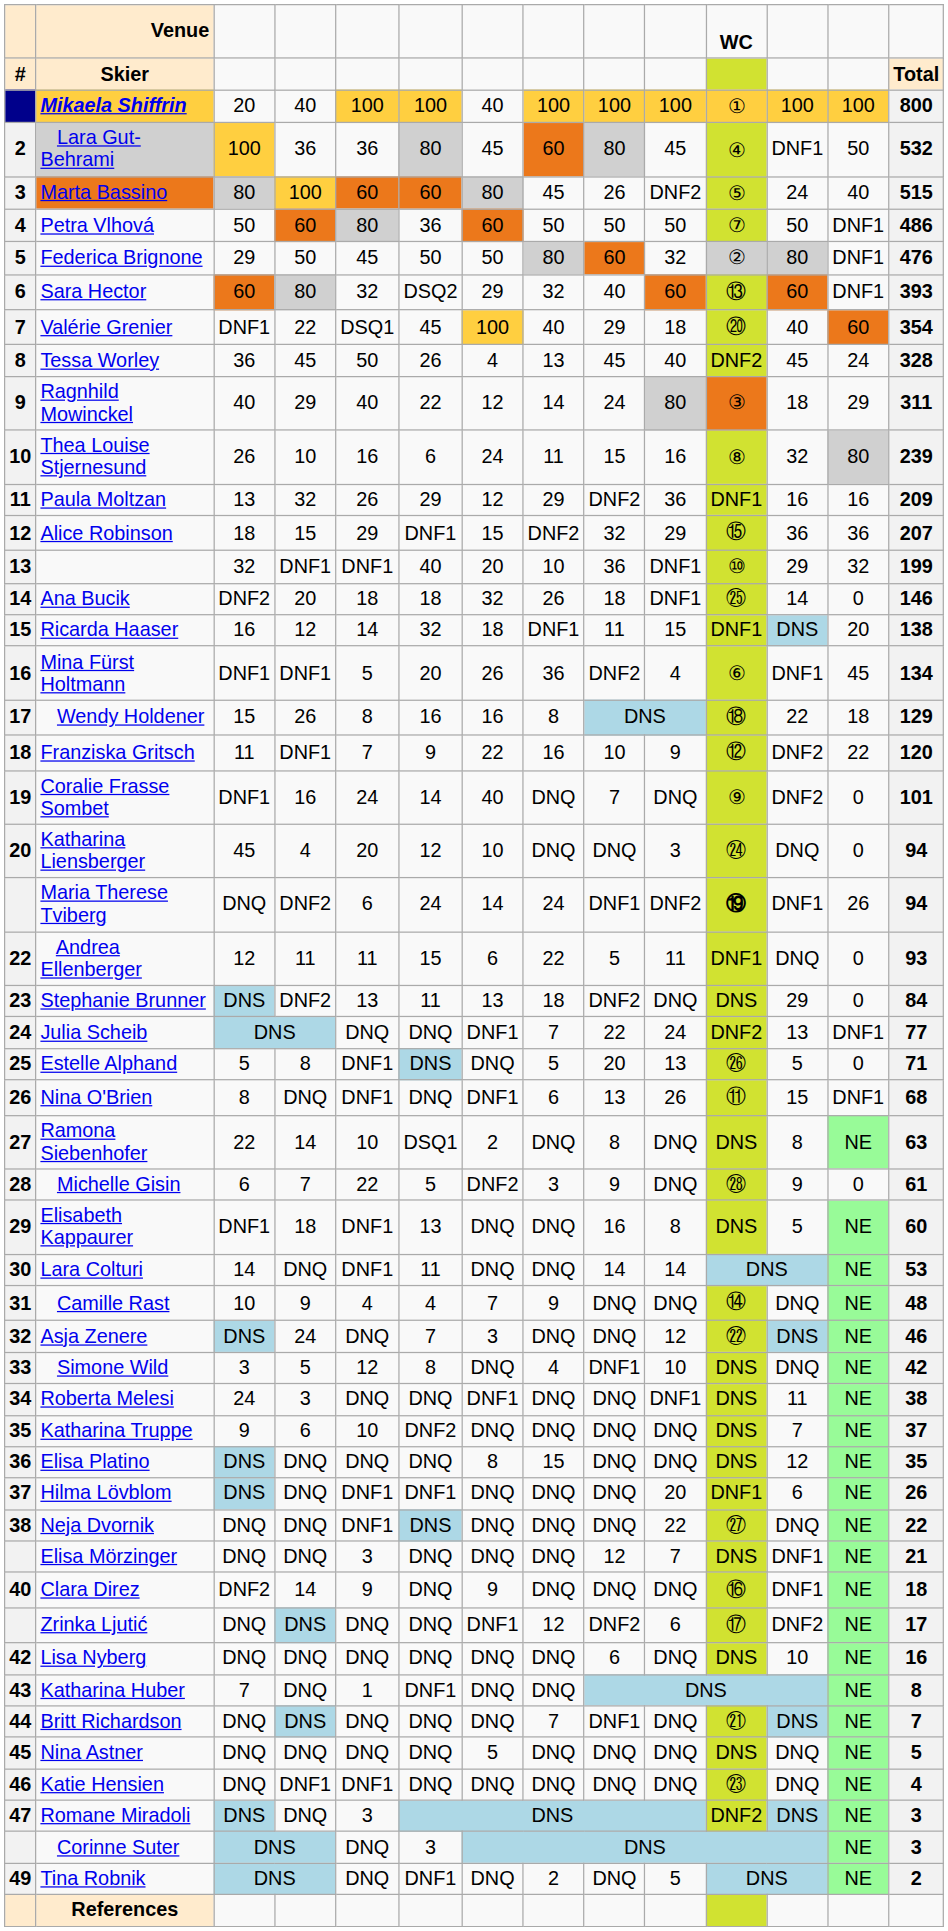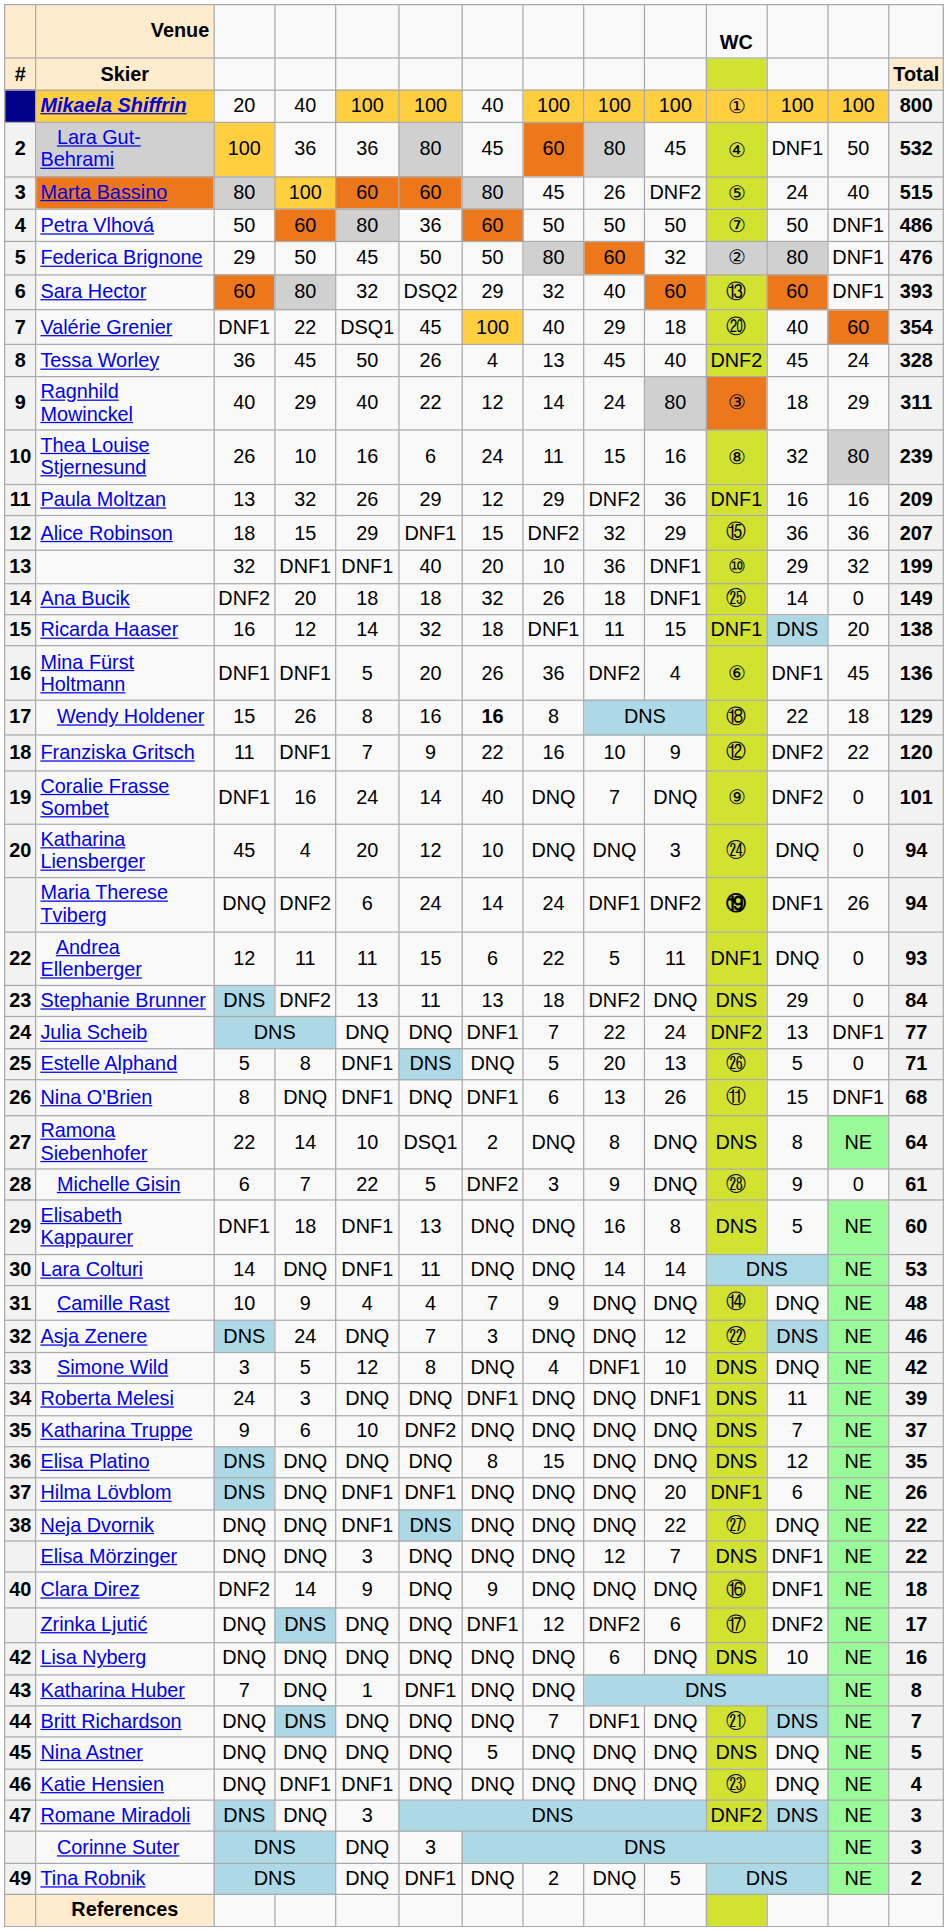 <table class="wikitable" width=60% style="font-size:100%; text-align:center;">
 <tr>
 <td bgcolor=ffebcd></td>
 <td align=right bgcolor=ffebcd><strong>Venue</strong></td>
 <td></td>
 <td></td>
 <td></td>
 <td></td>
 <td></td>
 <td></td>
 <td></td>
 <td></td>
 <td><br><strong>WC</strong></td>
 <td></td>
 <td></td>
 </tr>
 <tr>
 <td bgcolor=ffebcd><strong>#</strong></td>
 <td bgcolor=ffebcd><strong>Skier</strong></td>
 <td></td>
 <td></td>
 <td></td>
 <td></td>
 <td></td>
 <td></td>
 <td></td>
 <td></td>
 <td bgcolor=d1e231></td>
 <td></td>
 <td></td>
 <td bgcolor=ffebcd><strong>Total</strong></td>
 </tr>
 <tr>
 <td bgcolor=darkblue></td>
 <td align=left bgcolor=ffcf40> <strong><em><a href='#'>Mikaela Shiffrin</a></em></strong></td>
 <td>20</td>
 <td>40</td>
 <td bgcolor=ffcf40>100</td>
 <td bgcolor=ffcf40>100</td>
 <td>40</td>
 <td bgcolor=ffcf40>100</td>
 <td bgcolor=ffcf40>100</td>
 <td bgcolor=ffcf40>100</td>
 <td bgcolor=ffcf40>①</td>
 <td bgcolor=ffcf40>100</td>
 <td bgcolor=ffcf40>100</td>
 <th>800</th>
 </tr>
 <tr>
 <th>2</th>
 <td align=left bgcolor=d0d0d0>   <a href='#'>Lara Gut-Behrami</a></td>
 <td bgcolor=ffcf40>100</td>
 <td>36</td>
 <td>36</td>
 <td bgcolor=d0d0d0>80</td>
 <td>45</td>
 <td bgcolor=ec781b>60</td>
 <td bgcolor=d0d0d0>80</td>
 <td>45</td>
 <td bgcolor=d1e231>④</td>
 <td>DNF1</td>
 <td>50</td>
 <th>532</th>
 </tr>
 <tr>
 <th>3</th>
 <td align=left bgcolor=ec781b> <a href='#'>Marta Bassino</a></td>
 <td bgcolor=d0d0d0>80</td>
 <td bgcolor=ffcf40>100</td>
 <td bgcolor=ec781b>60</td>
 <td bgcolor=ec781b>60</td>
 <td bgcolor=d0d0d0>80</td>
 <td>45</td>
 <td>26</td>
 <td>DNF2</td>
 <td bgcolor=d1e231>⑤</td>
 <td>24</td>
 <td>40</td>
 <th>515</th>
 </tr>
 <tr>
 <th>4</th>
 <td align=left> <a href='#'>Petra Vlhová</a></td>
 <td>50</td>
 <td bgcolor=ec781b>60</td>
 <td bgcolor=d0d0d0>80</td>
 <td>36</td>
 <td bgcolor=ec781b>60</td>
 <td>50</td>
 <td>50</td>
 <td>50</td>
 <td bgcolor=d1e231>⑦</td>
 <td>50</td>
 <td>DNF1</td>
 <th>486</th>
 </tr>
 <tr>
 <th>5</th>
 <td align=left> <a href='#'>Federica Brignone</a></td>
 <td>29</td>
 <td>50</td>
 <td>45</td>
 <td>50</td>
 <td>50</td>
 <td bgcolor=d0d0d0>80</td>
 <td bgcolor=ec781b>60</td>
 <td>32</td>
 <td bgcolor=d0d0d0>②</td>
 <td bgcolor=d0d0d0>80</td>
 <td>DNF1</td>
 <th>476</th>
 </tr>
 <tr>
 <th>6</th>
 <td align=left> <a href='#'>Sara Hector</a></td>
 <td bgcolor=ec781b>60</td>
 <td bgcolor=d0d0d0>80</td>
 <td>32</td>
 <td>DSQ2</td>
 <td>29</td>
 <td>32</td>
 <td>40</td>
 <td bgcolor=ec781b>60</td>
 <td bgcolor=d1e231>⑬</td>
 <td bgcolor=ec781b>60</td>
 <td>DNF1</td>
 <th>393</th>
 </tr>
 <tr>
 <th>7</th>
 <td align=left> <a href='#'>Valérie Grenier</a></td>
 <td>DNF1</td>
 <td>22</td>
 <td>DSQ1</td>
 <td>45</td>
 <td bgcolor=ffcf40>100</td>
 <td>40</td>
 <td>29</td>
 <td>18</td>
 <td bgcolor=d1e231>⑳</td>
 <td>40</td>
 <td bgcolor=ec781b>60</td>
 <th>354</th>
 </tr>
 <tr>
 <th>8</th>
 <td align=left> <a href='#'>Tessa Worley</a></td>
 <td>36</td>
 <td>45</td>
 <td>50</td>
 <td>26</td>
 <td>4</td>
 <td>13</td>
 <td>45</td>
 <td>40</td>
 <td bgcolor=d1e231>DNF2</td>
 <td>45</td>
 <td>24</td>
 <th>328</th>
 </tr>
 <tr>
 <th>9</th>
 <td align=left> <a href='#'>Ragnhild Mowinckel</a></td>
 <td>40</td>
 <td>29</td>
 <td>40</td>
 <td>22</td>
 <td>12</td>
 <td>14</td>
 <td>24</td>
 <td bgcolor=d0d0d0>80</td>
 <td bgcolor=ec781b>③</td>
 <td>18</td>
 <td>29</td>
 <th>311</th>
 </tr>
 <tr>
 <th>10</th>
 <td align=left> <a href='#'>Thea Louise Stjernesund</a></td>
 <td>26</td>
 <td>10</td>
 <td>16</td>
 <td>6</td>
 <td>24</td>
 <td>11</td>
 <td>15</td>
 <td>16</td>
 <td bgcolor=d1e231>⑧</td>
 <td>32</td>
 <td bgcolor=d0d0d0>80</td>
 <th>239</th>
 </tr>
 <tr>
 <th>11</th>
 <td align=left> <a href='#'>Paula Moltzan</a></td>
 <td>13</td>
 <td>32</td>
 <td>26</td>
 <td>29</td>
 <td>12</td>
 <td>29</td>
 <td>DNF2</td>
 <td>36</td>
 <td bgcolor=d1e231>DNF1</td>
 <td>16</td>
 <td>16</td>
 <th>209</th>
 </tr>
 <tr>
 <th>12</th>
 <td align=left> <a href='#'>Alice Robinson</a></td>
 <td>18</td>
 <td>15</td>
 <td>29</td>
 <td>DNF1</td>
 <td>15</td>
 <td>DNF2</td>
 <td>32</td>
 <td>29</td>
 <td bgcolor=d1e231>⑮</td>
 <td>36</td>
 <td>36</td>
 <th>207</th>
 </tr>
 <tr>
 <th>13</th>
 <td align=left></td>
 <td>32</td>
 <td>DNF1</td>
 <td>DNF1</td>
 <td>40</td>
 <td>20</td>
 <td>10</td>
 <td>36</td>
 <td>DNF1</td>
 <td bgcolor=d1e231>⑩</td>
 <td>29</td>
 <td>32</td>
 <th>199</th>
 </tr>
 <tr>
 <th>14</th>
 <td align=left> <a href='#'>Ana Bucik</a></td>
 <td>DNF2</td>
 <td>20</td>
 <td>18</td>
 <td>18</td>
 <td>32</td>
 <td>26</td>
 <td>18</td>
 <td>DNF1</td>
 <td bgcolor=d1e231>㉕</td>
 <td>14</td>
 <td>0</td>
-<th>146</th>
+<th>149</th>
 </tr>
 <tr>
 <th>15</th>
 <td align=left> <a href='#'>Ricarda Haaser</a></td>
 <td>16</td>
 <td>12</td>
 <td>14</td>
 <td>32</td>
 <td>18</td>
 <td>DNF1</td>
 <td>11</td>
 <td>15</td>
 <td bgcolor=d1e231>DNF1</td>
 <td bgcolor=add8e6>DNS</td>
 <td>20</td>
 <th>138</th>
 </tr>
 <tr>
 <th>16</th>
 <td align=left> <a href='#'>Mina Fürst Holtmann</a></td>
 <td>DNF1</td>
 <td>DNF1</td>
 <td>5</td>
 <td>20</td>
 <td>26</td>
 <td>36</td>
 <td>DNF2</td>
 <td>4</td>
 <td bgcolor=d1e231>⑥</td>
 <td>DNF1</td>
 <td>45</td>
-<th>134</th>
+<th>136</th>
 </tr>
 <tr>
 <th>17</th>
 <td align=left>   <a href='#'>Wendy Holdener</a></td>
 <td>15</td>
 <td>26</td>
 <td>8</td>
 <td>16</td>
-<td>16</td>
+<td><strong>16</strong></td>
 <td>8</td>
 <td colspan=2 bgcolor=add8e6>DNS</td>
 <td bgcolor=d1e231>⑱</td>
 <td>22</td>
 <td>18</td>
 <th>129</th>
 </tr>
 <tr>
 <th>18</th>
 <td align=left> <a href='#'>Franziska Gritsch</a></td>
 <td>11</td>
 <td>DNF1</td>
 <td>7</td>
 <td>9</td>
 <td>22</td>
 <td>16</td>
 <td>10</td>
 <td>9</td>
 <td bgcolor=d1e231>⑫</td>
 <td>DNF2</td>
 <td>22</td>
 <th>120</th>
 </tr>
 <tr>
 <th>19</th>
 <td align=left> <a href='#'>Coralie Frasse Sombet</a></td>
 <td>DNF1</td>
 <td>16</td>
 <td>24</td>
 <td>14</td>
 <td>40</td>
 <td>DNQ</td>
 <td>7</td>
 <td>DNQ</td>
 <td bgcolor=d1e231>⑨</td>
 <td>DNF2</td>
 <td>0</td>
 <th>101</th>
 </tr>
 <tr>
 <th>20</th>
 <td align=left> <a href='#'>Katharina Liensberger</a></td>
 <td>45</td>
 <td>4</td>
 <td>20</td>
 <td>12</td>
 <td>10</td>
 <td>DNQ</td>
 <td>DNQ</td>
 <td>3</td>
 <td bgcolor=d1e231>㉔</td>
 <td>DNQ</td>
 <td>0</td>
 <th>94</th>
 </tr>
 <tr>
 <th></th>
 <td align=left> <a href='#'>Maria Therese Tviberg</a></td>
 <td>DNQ</td>
 <td>DNF2</td>
 <td>6</td>
 <td>24</td>
 <td>14</td>
 <td>24</td>
 <td>DNF1</td>
 <td>DNF2</td>
 <td bgcolor=d1e231><strong>⑲</strong></td>
 <td>DNF1</td>
 <td>26</td>
 <th>94</th>
 </tr>
 <tr>
 <th>22</th>
 <td align=left>   <a href='#'>Andrea Ellenberger</a></td>
 <td>12</td>
 <td>11</td>
 <td>11</td>
 <td>15</td>
 <td>6</td>
 <td>22</td>
 <td>5</td>
 <td>11</td>
 <td bgcolor=d1e231>DNF1</td>
 <td>DNQ</td>
 <td>0</td>
 <th>93</th>
 </tr>
 <tr>
 <th>23</th>
 <td align=left> <a href='#'>Stephanie Brunner</a></td>
 <td bgcolor=add8e6>DNS</td>
 <td>DNF2</td>
 <td>13</td>
 <td>11</td>
 <td>13</td>
 <td>18</td>
 <td>DNF2</td>
 <td>DNQ</td>
 <td bgcolor=d1e231>DNS</td>
 <td>29</td>
 <td>0</td>
 <th>84</th>
 </tr>
 <tr>
 <th>24</th>
 <td align=left> <a href='#'>Julia Scheib</a></td>
 <td colspan=2 bgcolor=add8e6>DNS</td>
 <td>DNQ</td>
 <td>DNQ</td>
 <td>DNF1</td>
 <td>7</td>
 <td>22</td>
 <td>24</td>
 <td bgcolor=d1e231>DNF2</td>
 <td>13</td>
 <td>DNF1</td>
 <th>77</th>
 </tr>
 <tr>
 <th>25</th>
 <td align=left> <a href='#'>Estelle Alphand</a></td>
 <td>5</td>
 <td>8</td>
 <td>DNF1</td>
 <td bgcolor=add8e6>DNS</td>
 <td>DNQ</td>
 <td>5</td>
 <td>20</td>
 <td>13</td>
 <td bgcolor=d1e231>㉖</td>
 <td>5</td>
 <td>0</td>
 <th>71</th>
 </tr>
 <tr>
 <th>26</th>
 <td align=left> <a href='#'>Nina O'Brien</a></td>
 <td>8</td>
 <td>DNQ</td>
 <td>DNF1</td>
 <td>DNQ</td>
 <td>DNF1</td>
 <td>6</td>
 <td>13</td>
 <td>26</td>
 <td bgcolor=d1e231>⑪</td>
 <td>15</td>
 <td>DNF1</td>
 <th>68</th>
 </tr>
 <tr>
 <th>27</th>
 <td align=left> <a href='#'>Ramona Siebenhofer</a></td>
 <td>22</td>
 <td>14</td>
 <td>10</td>
 <td>DSQ1</td>
 <td>2</td>
 <td>DNQ</td>
 <td>8</td>
 <td>DNQ</td>
 <td bgcolor=d1e231>DNS</td>
 <td>8</td>
 <td bgcolor=palegreen>NE</td>
-<th>63</th>
+<th>64</th>
 </tr>
 <tr>
 <th>28</th>
 <td align=left>   <a href='#'>Michelle Gisin</a></td>
 <td>6</td>
 <td>7</td>
 <td>22</td>
 <td>5</td>
 <td>DNF2</td>
 <td>3</td>
 <td>9</td>
 <td>DNQ</td>
 <td bgcolor=d1e231>㉘</td>
 <td>9</td>
 <td>0</td>
 <th>61</th>
 </tr>
 <tr>
 <th>29</th>
 <td align=left> <a href='#'>Elisabeth Kappaurer</a></td>
 <td>DNF1</td>
 <td>18</td>
 <td>DNF1</td>
 <td>13</td>
 <td>DNQ</td>
 <td>DNQ</td>
 <td>16</td>
 <td>8</td>
 <td bgcolor=d1e231>DNS</td>
 <td>5</td>
 <td bgcolor=palegreen>NE</td>
 <th>60</th>
 </tr>
 <tr>
 <th>30</th>
 <td align=left> <a href='#'>Lara Colturi</a></td>
 <td>14</td>
 <td>DNQ</td>
 <td>DNF1</td>
 <td>11</td>
 <td>DNQ</td>
 <td>DNQ</td>
 <td>14</td>
 <td>14</td>
 <td colspan=2 bgcolor=add8e6>DNS</td>
 <td bgcolor=palegreen>NE</td>
 <th>53</th>
 </tr>
 <tr>
 <th>31</th>
 <td align=left>   <a href='#'>Camille Rast</a></td>
 <td>10</td>
 <td>9</td>
 <td>4</td>
 <td>4</td>
 <td>7</td>
 <td>9</td>
 <td>DNQ</td>
 <td>DNQ</td>
 <td bgcolor=d1e231>⑭</td>
 <td>DNQ</td>
 <td bgcolor=palegreen>NE</td>
 <th>48</th>
 </tr>
 <tr>
 <th>32</th>
 <td align=left> <a href='#'>Asja Zenere</a></td>
 <td bgcolor=add8e6>DNS</td>
 <td>24</td>
 <td>DNQ</td>
 <td>7</td>
 <td>3</td>
 <td>DNQ</td>
 <td>DNQ</td>
 <td>12</td>
 <td bgcolor=d1e231>㉒</td>
 <td bgcolor=add8e6>DNS</td>
 <td bgcolor=palegreen>NE</td>
 <th>46</th>
 </tr>
 <tr>
 <th>33</th>
 <td align=left>   <a href='#'>Simone Wild</a></td>
 <td>3</td>
 <td>5</td>
 <td>12</td>
 <td>8</td>
 <td>DNQ</td>
 <td>4</td>
 <td>DNF1</td>
 <td>10</td>
 <td bgcolor=d1e231>DNS</td>
 <td>DNQ</td>
 <td bgcolor=palegreen>NE</td>
 <th>42</th>
 </tr>
 <tr>
 <th>34</th>
 <td align=left> <a href='#'>Roberta Melesi</a></td>
 <td>24</td>
 <td>3</td>
 <td>DNQ</td>
 <td>DNQ</td>
 <td>DNF1</td>
 <td>DNQ</td>
 <td>DNQ</td>
 <td>DNF1</td>
 <td bgcolor=d1e231>DNS</td>
 <td>11</td>
 <td bgcolor=palegreen>NE</td>
-<th>38</th>
+<th>39</th>
 </tr>
 <tr>
 <th>35</th>
 <td align=left> <a href='#'>Katharina Truppe</a></td>
 <td>9</td>
 <td>6</td>
 <td>10</td>
 <td>DNF2</td>
 <td>DNQ</td>
 <td>DNQ</td>
 <td>DNQ</td>
 <td>DNQ</td>
 <td bgcolor=d1e231>DNS</td>
 <td>7</td>
 <td bgcolor=palegreen>NE</td>
 <th>37</th>
 </tr>
 <tr>
 <th>36</th>
 <td align=left> <a href='#'>Elisa Platino</a></td>
 <td bgcolor=add8e6>DNS</td>
 <td>DNQ</td>
 <td>DNQ</td>
 <td>DNQ</td>
 <td>8</td>
 <td>15</td>
 <td>DNQ</td>
 <td>DNQ</td>
 <td bgcolor=d1e231>DNS</td>
 <td>12</td>
 <td bgcolor=palegreen>NE</td>
 <th>35</th>
 </tr>
 <tr>
 <th>37</th>
 <td align=left> <a href='#'>Hilma Lövblom</a></td>
 <td bgcolor=add8e6>DNS</td>
 <td>DNQ</td>
 <td>DNF1</td>
 <td>DNF1</td>
 <td>DNQ</td>
 <td>DNQ</td>
 <td>DNQ</td>
 <td>20</td>
 <td bgcolor=d1e231>DNF1</td>
 <td>6</td>
 <td bgcolor=palegreen>NE</td>
 <th>26</th>
 </tr>
 <tr>
 <th>38</th>
 <td align=left> <a href='#'>Neja Dvornik</a></td>
 <td>DNQ</td>
 <td>DNQ</td>
 <td>DNF1</td>
 <td bgcolor=add8e6>DNS</td>
 <td>DNQ</td>
 <td>DNQ</td>
 <td>DNQ</td>
 <td>22</td>
 <td bgcolor=d1e231>㉗</td>
 <td>DNQ</td>
 <td bgcolor=palegreen>NE</td>
 <th>22</th>
 </tr>
 <tr>
 <th></th>
 <td align=left> <a href='#'>Elisa Mörzinger</a></td>
 <td>DNQ</td>
 <td>DNQ</td>
 <td>3</td>
 <td>DNQ</td>
 <td>DNQ</td>
 <td>DNQ</td>
 <td>12</td>
 <td>7</td>
 <td bgcolor=d1e231>DNS</td>
 <td>DNF1</td>
 <td bgcolor=palegreen>NE</td>
-<th>21</th>
+<th>22</th>
 </tr>
 <tr>
 <th>40</th>
 <td align=left> <a href='#'>Clara Direz</a></td>
 <td>DNF2</td>
 <td>14</td>
 <td>9</td>
 <td>DNQ</td>
 <td>9</td>
 <td>DNQ</td>
 <td>DNQ</td>
 <td>DNQ</td>
 <td bgcolor=d1e231>⑯</td>
 <td>DNF1</td>
 <td bgcolor=palegreen>NE</td>
 <th>18</th>
 </tr>
 <tr>
 <th></th>
 <td align=left> <a href='#'>Zrinka Ljutić</a></td>
 <td>DNQ</td>
 <td bgcolor=add8e6>DNS</td>
 <td>DNQ</td>
 <td>DNQ</td>
 <td>DNF1</td>
 <td>12</td>
 <td>DNF2</td>
 <td>6</td>
 <td bgcolor=d1e231>⑰</td>
 <td>DNF2</td>
 <td bgcolor=palegreen>NE</td>
 <th>17</th>
 </tr>
 <tr>
 <th>42</th>
 <td align=left> <a href='#'>Lisa Nyberg</a></td>
 <td>DNQ</td>
 <td>DNQ</td>
 <td>DNQ</td>
 <td>DNQ</td>
 <td>DNQ</td>
 <td>DNQ</td>
 <td>6</td>
 <td>DNQ</td>
 <td bgcolor=d1e231>DNS</td>
 <td>10</td>
 <td bgcolor=palegreen>NE</td>
 <th>16</th>
 </tr>
 <tr>
 <th>43</th>
 <td align=left> <a href='#'>Katharina Huber</a></td>
 <td>7</td>
 <td>DNQ</td>
 <td>1</td>
 <td>DNF1</td>
 <td>DNQ</td>
 <td>DNQ</td>
 <td colspan=4 bgcolor=add8e6>DNS</td>
 <td bgcolor=palegreen>NE</td>
 <th>8</th>
 </tr>
 <tr>
 <th>44</th>
 <td align=left> <a href='#'>Britt Richardson</a></td>
 <td>DNQ</td>
 <td bgcolor=add8e6>DNS</td>
 <td>DNQ</td>
 <td>DNQ</td>
 <td>DNQ</td>
 <td>7</td>
 <td>DNF1</td>
 <td>DNQ</td>
 <td bgcolor=d1e231>㉑</td>
 <td bgcolor=add8e6>DNS</td>
 <td bgcolor=palegreen>NE</td>
 <th>7</th>
 </tr>
 <tr>
 <th>45</th>
 <td align=left> <a href='#'>Nina Astner</a></td>
 <td>DNQ</td>
 <td>DNQ</td>
 <td>DNQ</td>
 <td>DNQ</td>
 <td>5</td>
 <td>DNQ</td>
 <td>DNQ</td>
 <td>DNQ</td>
 <td bgcolor=d1e231>DNS</td>
 <td>DNQ</td>
 <td bgcolor=palegreen>NE</td>
 <th>5</th>
 </tr>
 <tr>
 <th>46</th>
 <td align=left> <a href='#'>Katie Hensien</a></td>
 <td>DNQ</td>
 <td>DNF1</td>
 <td>DNF1</td>
 <td>DNQ</td>
 <td>DNQ</td>
 <td>DNQ</td>
 <td>DNQ</td>
 <td>DNQ</td>
 <td bgcolor=d1e231>㉓</td>
 <td>DNQ</td>
 <td bgcolor=palegreen>NE</td>
 <th>4</th>
 </tr>
 <tr>
 <th>47</th>
 <td align=left> <a href='#'>Romane Miradoli</a></td>
 <td bgcolor=add8e6>DNS</td>
 <td>DNQ</td>
 <td>3</td>
 <td colspan=5 bgcolor=add8e6>DNS</td>
 <td bgcolor=d1e231>DNF2</td>
 <td bgcolor=add8e6>DNS</td>
 <td bgcolor=palegreen>NE</td>
 <th>3</th>
 </tr>
 <tr>
 <th></th>
 <td align=left>   <a href='#'>Corinne Suter</a></td>
 <td colspan=2 bgcolor=add8e6>DNS</td>
 <td>DNQ</td>
 <td>3</td>
 <td colspan=6 bgcolor=add8e6>DNS</td>
 <td bgcolor=palegreen>NE</td>
 <th>3</th>
 </tr>
 <tr>
 <th>49</th>
 <td align=left> <a href='#'>Tina Robnik</a></td>
 <td colspan=2 bgcolor=add8e6>DNS</td>
 <td>DNQ</td>
 <td>DNF1</td>
 <td>DNQ</td>
 <td>2</td>
 <td>DNQ</td>
 <td>5</td>
 <td colspan=2 bgcolor=add8e6>DNS</td>
 <td bgcolor=palegreen>NE</td>
 <th>2</th>
 </tr>
 <tr>
 <td bgcolor=ffebcd></td>
 <td bgcolor=ffebcd><strong>References</strong></td>
 <td></td>
 <td></td>
 <td></td>
 <td></td>
 <td></td>
 <td></td>
 <td></td>
 <td></td>
 <td bgcolor=d1e231></td>
 <td></td>
 <td></td>
 </tr>
 </table>
